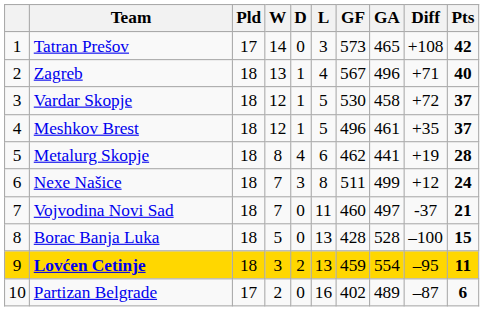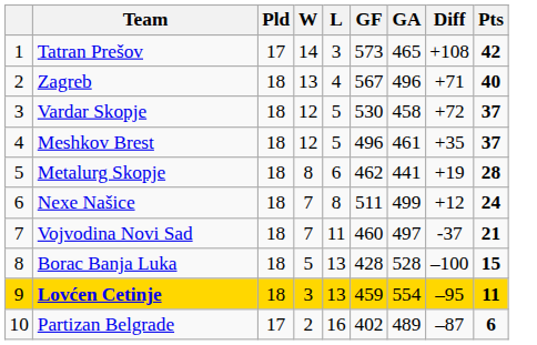 <table class="wikitable sortable" style="text-align:center">
 <tr>
 <th></th>
 <th width="180">Team</th>
 <th>Pld</th>
 <th>W</th>
-<th>D</th>
 <th>L</th>
 <th>GF</th>
 <th>GA</th>
 <th>Diff</th>
 <th>Pts</th>
 </tr>
 <tr>
 <td>1</td>
 <td align=left> <a href='#'>Tatran Prešov</a></td>
 <td>17</td>
 <td>14</td>
-<td>0</td>
 <td>3</td>
 <td>573</td>
 <td>465</td>
 <td>+108</td>
 <td><strong>42</strong></td>
 </tr>
 <tr>
 <td>2</td>
 <td align=left> <a href='#'>Zagreb</a></td>
 <td>18</td>
 <td>13</td>
-<td>1</td>
 <td>4</td>
 <td>567</td>
 <td>496</td>
 <td>+71</td>
 <td><strong>40</strong></td>
 </tr>
 <tr>
 <td>3</td>
 <td align=left> <a href='#'>Vardar Skopje</a></td>
 <td>18</td>
 <td>12</td>
-<td>1</td>
 <td>5</td>
 <td>530</td>
 <td>458</td>
 <td>+72</td>
 <td><strong>37</strong></td>
 </tr>
 <tr>
 <td>4</td>
 <td align=left> <a href='#'>Meshkov Brest</a></td>
 <td>18</td>
 <td>12</td>
-<td>1</td>
 <td>5</td>
 <td>496</td>
 <td>461</td>
 <td>+35</td>
 <td><strong>37</strong></td>
 </tr>
 <tr>
 <td>5</td>
 <td align=left> <a href='#'>Metalurg Skopje</a></td>
 <td>18</td>
 <td>8</td>
-<td>4</td>
 <td>6</td>
 <td>462</td>
 <td>441</td>
 <td>+19</td>
 <td><strong>28</strong></td>
 </tr>
 <tr>
 <td>6</td>
 <td align=left> <a href='#'>Nexe Našice</a></td>
 <td>18</td>
 <td>7</td>
-<td>3</td>
 <td>8</td>
 <td>511</td>
 <td>499</td>
 <td>+12</td>
 <td><strong>24</strong></td>
 </tr>
 <tr>
 <td>7</td>
 <td align=left> <a href='#'>Vojvodina Novi Sad</a></td>
 <td>18</td>
 <td>7</td>
-<td>0</td>
 <td>11</td>
 <td>460</td>
 <td>497</td>
 <td>-37</td>
 <td><strong>21</strong></td>
 </tr>
 <tr>
 <td>8</td>
 <td align=left> <a href='#'>Borac Banja Luka</a></td>
 <td>18</td>
 <td>5</td>
-<td>0</td>
 <td>13</td>
 <td>428</td>
 <td>528</td>
 <td>–100</td>
 <td><strong>15</strong></td>
 </tr>
 <tr bgcolor="gold">
 <td>9</td>
 <td align=left> <strong><a href='#'>Lovćen Cetinje</a></strong></td>
 <td>18</td>
 <td>3</td>
-<td>2</td>
 <td>13</td>
 <td>459</td>
 <td>554</td>
 <td>–95</td>
 <td><strong>11</strong></td>
 </tr>
 <tr>
 <td>10</td>
 <td align=left> <a href='#'>Partizan Belgrade</a></td>
 <td>17</td>
 <td>2</td>
-<td>0</td>
 <td>16</td>
 <td>402</td>
 <td>489</td>
 <td>–87</td>
 <td><strong>6</strong></td>
 </tr>
 </table>
